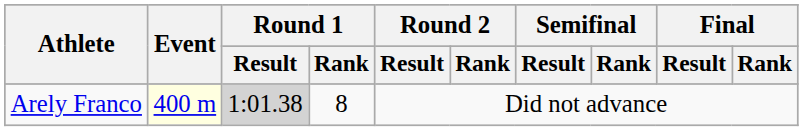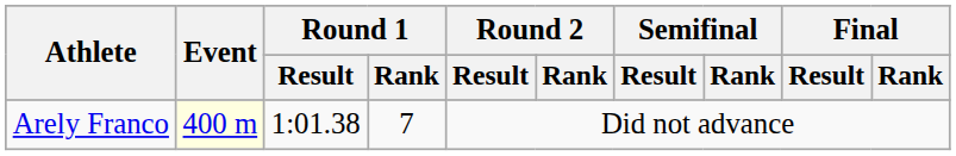 <table class="wikitable" style="font-size:90%; text-align: center">
 <tr>
 <th rowspan="2">Athlete</th>
 <th rowspan="2">Event</th>
 <th colspan="2">Round 1</th>
 <th colspan="2">Round 2</th>
 <th colspan="2">Semifinal</th>
 <th colspan="2">Final</th>
 </tr>
 <tr style="font-size:95%">
 <th>Result</th>
 <th>Rank</th>
 <th>Result</th>
 <th>Rank</th>
 <th>Result</th>
 <th>Rank</th>
 <th>Result</th>
 <th>Rank</th>
 </tr>
 <tr align=center>
 <td align=left><a href='#'>Arely Franco</a></td>
 <td align=left style="background: lightyellow;"><a href='#'>400 m</a></td>
-<td style="background: lightgrey;">1:01.38</td>
-<td>8</td>
+<td>1:01.38</td>
+<td>7</td>
 <td colspan=6>Did not advance</td>
 </tr>
 </table>
